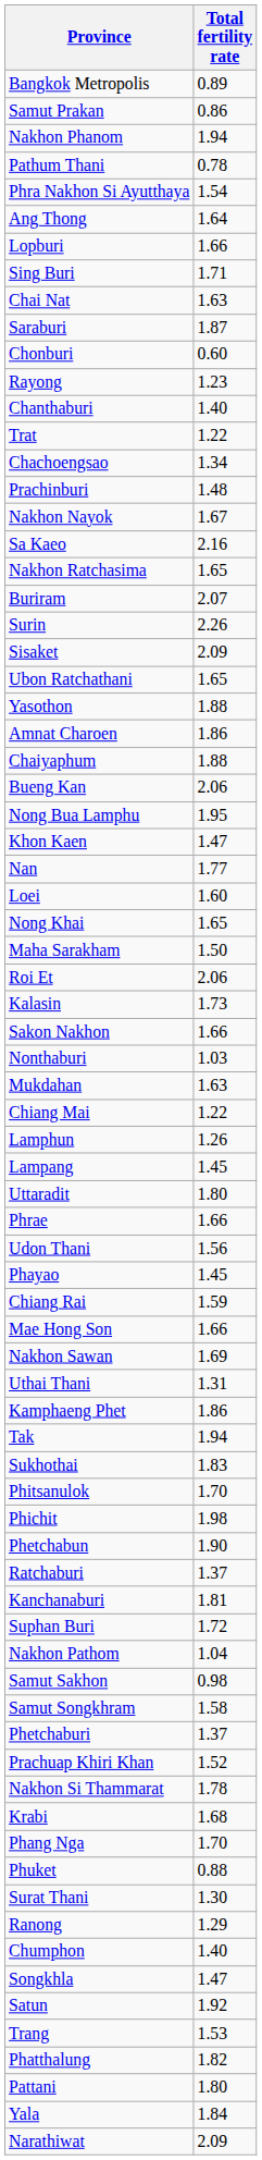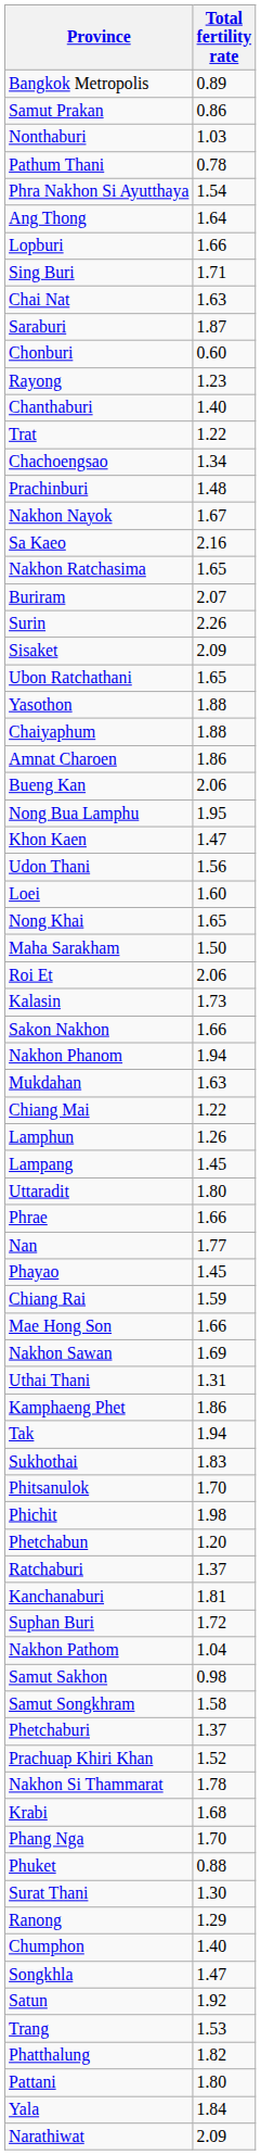 <table class="wikitable sortable">
 <tr>
 <th><a href='#'>Province</a></th>
 <th><a href='#'>Total<br>fertility<br>rate</a></th>
 </tr>
 <tr>
 <td><a href='#'>Bangkok</a> Metropolis</td>
 <td>0.89</td>
 </tr>
 <tr>
 <td><a href='#'>Samut Prakan</a></td>
 <td>0.86</td>
 </tr>
 <tr>
-<td><a href='#'>Nakhon Phanom</a></td>
-<td>1.94</td>
+<td><a href='#'>Nonthaburi</a></td>
+<td>1.03</td>
 </tr>
 <tr>
 <td><a href='#'>Pathum Thani</a></td>
 <td>0.78</td>
 </tr>
 <tr>
 <td><a href='#'>Phra Nakhon Si Ayutthaya</a></td>
 <td>1.54</td>
 </tr>
 <tr>
 <td><a href='#'>Ang Thong</a></td>
 <td>1.64</td>
 </tr>
 <tr>
 <td><a href='#'>Lopburi</a></td>
 <td>1.66</td>
 </tr>
 <tr>
 <td><a href='#'>Sing Buri</a></td>
 <td>1.71</td>
 </tr>
 <tr>
 <td><a href='#'>Chai Nat</a></td>
 <td>1.63</td>
 </tr>
 <tr>
 <td><a href='#'>Saraburi</a></td>
 <td>1.87</td>
 </tr>
 <tr>
 <td><a href='#'>Chonburi</a></td>
 <td>0.60</td>
 </tr>
 <tr>
 <td><a href='#'>Rayong</a></td>
 <td>1.23</td>
 </tr>
 <tr>
 <td><a href='#'>Chanthaburi</a></td>
 <td>1.40</td>
 </tr>
 <tr>
 <td><a href='#'>Trat</a></td>
 <td>1.22</td>
 </tr>
 <tr>
 <td><a href='#'>Chachoengsao</a></td>
 <td>1.34</td>
 </tr>
 <tr>
 <td><a href='#'>Prachinburi</a></td>
 <td>1.48</td>
 </tr>
 <tr>
 <td><a href='#'>Nakhon Nayok</a></td>
 <td>1.67</td>
 </tr>
 <tr>
 <td><a href='#'>Sa Kaeo</a></td>
 <td>2.16</td>
 </tr>
 <tr>
 <td><a href='#'>Nakhon Ratchasima</a></td>
 <td>1.65</td>
 </tr>
 <tr>
 <td><a href='#'>Buriram</a></td>
 <td>2.07</td>
 </tr>
 <tr>
 <td><a href='#'>Surin</a></td>
 <td>2.26</td>
 </tr>
 <tr>
 <td><a href='#'>Sisaket</a></td>
 <td>2.09</td>
 </tr>
 <tr>
 <td><a href='#'>Ubon Ratchathani</a></td>
 <td>1.65</td>
 </tr>
 <tr>
 <td><a href='#'>Yasothon</a></td>
 <td>1.88</td>
 </tr>
 <tr>
+<td><a href='#'>Chaiyaphum</a></td>
+<td>1.88</td>
+</tr>
+<tr>
 <td><a href='#'>Amnat Charoen</a></td>
 <td>1.86</td>
-</tr>
-<tr>
-<td><a href='#'>Chaiyaphum</a></td>
-<td>1.88</td>
 </tr>
 <tr>
 <td><a href='#'>Bueng Kan</a></td>
 <td>2.06</td>
 </tr>
 <tr>
 <td><a href='#'>Nong Bua Lamphu</a></td>
 <td>1.95</td>
 </tr>
 <tr>
 <td><a href='#'>Khon Kaen</a></td>
 <td>1.47</td>
 </tr>
 <tr>
-<td><a href='#'>Nan</a></td>
-<td>1.77</td>
+<td><a href='#'>Udon Thani</a></td>
+<td>1.56</td>
 </tr>
 <tr>
 <td><a href='#'>Loei</a></td>
 <td>1.60</td>
 </tr>
 <tr>
 <td><a href='#'>Nong Khai</a></td>
 <td>1.65</td>
 </tr>
 <tr>
 <td><a href='#'>Maha Sarakham</a></td>
 <td>1.50</td>
 </tr>
 <tr>
 <td><a href='#'>Roi Et</a></td>
 <td>2.06</td>
 </tr>
 <tr>
 <td><a href='#'>Kalasin</a></td>
 <td>1.73</td>
 </tr>
 <tr>
 <td><a href='#'>Sakon Nakhon</a></td>
 <td>1.66</td>
 </tr>
 <tr>
-<td><a href='#'>Nonthaburi</a></td>
-<td>1.03</td>
+<td><a href='#'>Nakhon Phanom</a></td>
+<td>1.94</td>
 </tr>
 <tr>
 <td><a href='#'>Mukdahan</a></td>
 <td>1.63</td>
 </tr>
 <tr>
 <td><a href='#'>Chiang Mai</a></td>
 <td>1.22</td>
 </tr>
 <tr>
 <td><a href='#'>Lamphun</a></td>
 <td>1.26</td>
 </tr>
 <tr>
 <td><a href='#'>Lampang</a></td>
 <td>1.45</td>
 </tr>
 <tr>
 <td><a href='#'>Uttaradit</a></td>
 <td>1.80</td>
 </tr>
 <tr>
 <td><a href='#'>Phrae</a></td>
 <td>1.66</td>
 </tr>
 <tr>
-<td><a href='#'>Udon Thani</a></td>
-<td>1.56</td>
+<td><a href='#'>Nan</a></td>
+<td>1.77</td>
 </tr>
 <tr>
 <td><a href='#'>Phayao</a></td>
 <td>1.45</td>
 </tr>
 <tr>
 <td><a href='#'>Chiang Rai</a></td>
 <td>1.59</td>
 </tr>
 <tr>
 <td><a href='#'>Mae Hong Son</a></td>
 <td>1.66</td>
 </tr>
 <tr>
 <td><a href='#'>Nakhon Sawan</a></td>
 <td>1.69</td>
 </tr>
 <tr>
 <td><a href='#'>Uthai Thani</a></td>
 <td>1.31</td>
 </tr>
 <tr>
 <td><a href='#'>Kamphaeng Phet</a></td>
 <td>1.86</td>
 </tr>
 <tr>
 <td><a href='#'>Tak</a></td>
 <td>1.94</td>
 </tr>
 <tr>
 <td><a href='#'>Sukhothai</a></td>
 <td>1.83</td>
 </tr>
 <tr>
 <td><a href='#'>Phitsanulok</a></td>
 <td>1.70</td>
 </tr>
 <tr>
 <td><a href='#'>Phichit</a></td>
 <td>1.98</td>
 </tr>
 <tr>
 <td><a href='#'>Phetchabun</a></td>
-<td>1.90</td>
+<td>1.20</td>
 </tr>
 <tr>
 <td><a href='#'>Ratchaburi</a></td>
 <td>1.37</td>
 </tr>
 <tr>
 <td><a href='#'>Kanchanaburi</a></td>
 <td>1.81</td>
 </tr>
 <tr>
 <td><a href='#'>Suphan Buri</a></td>
 <td>1.72</td>
 </tr>
 <tr>
 <td><a href='#'>Nakhon Pathom</a></td>
 <td>1.04</td>
 </tr>
 <tr>
 <td><a href='#'>Samut Sakhon</a></td>
 <td>0.98</td>
 </tr>
 <tr>
 <td><a href='#'>Samut Songkhram</a></td>
 <td>1.58</td>
 </tr>
 <tr>
 <td><a href='#'>Phetchaburi</a></td>
 <td>1.37</td>
 </tr>
 <tr>
 <td><a href='#'>Prachuap Khiri Khan</a></td>
 <td>1.52</td>
 </tr>
 <tr>
 <td><a href='#'>Nakhon Si Thammarat</a></td>
 <td>1.78</td>
 </tr>
 <tr>
 <td><a href='#'>Krabi</a></td>
 <td>1.68</td>
 </tr>
 <tr>
 <td><a href='#'>Phang Nga</a></td>
 <td>1.70</td>
 </tr>
 <tr>
 <td><a href='#'>Phuket</a></td>
 <td>0.88</td>
 </tr>
 <tr>
 <td><a href='#'>Surat Thani</a></td>
 <td>1.30</td>
 </tr>
 <tr>
 <td><a href='#'>Ranong</a></td>
 <td>1.29</td>
 </tr>
 <tr>
 <td><a href='#'>Chumphon</a></td>
 <td>1.40</td>
 </tr>
 <tr>
 <td><a href='#'>Songkhla</a></td>
 <td>1.47</td>
 </tr>
 <tr>
 <td><a href='#'>Satun</a></td>
 <td>1.92</td>
 </tr>
 <tr>
 <td><a href='#'>Trang</a></td>
 <td>1.53</td>
 </tr>
 <tr>
 <td><a href='#'>Phatthalung</a></td>
 <td>1.82</td>
 </tr>
 <tr>
 <td><a href='#'>Pattani</a></td>
 <td>1.80</td>
 </tr>
 <tr>
 <td><a href='#'>Yala</a></td>
 <td>1.84</td>
 </tr>
 <tr>
 <td><a href='#'>Narathiwat</a></td>
 <td>2.09</td>
 </tr>
 </table>
